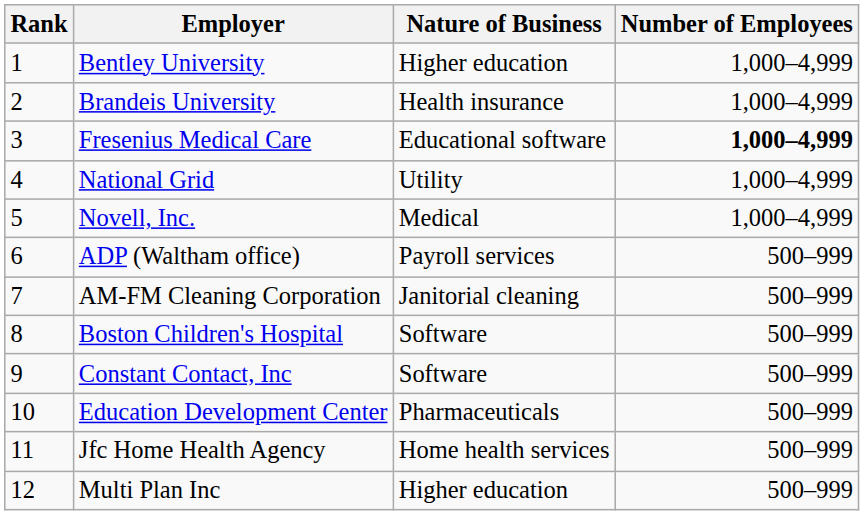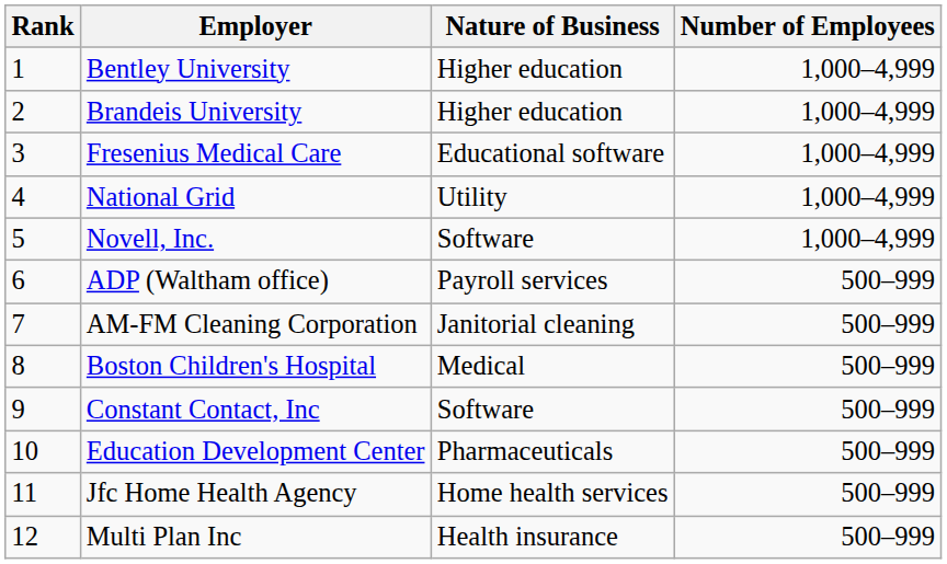 <table class="wikitable">
 <tr>
 <th>Rank</th>
 <th>Employer</th>
 <th>Nature of Business</th>
 <th>Number of Employees</th>
 </tr>
 <tr>
 <td>1</td>
 <td><a href='#'>Bentley University</a></td>
 <td>Higher education</td>
 <td align=right>1,000–4,999</td>
 </tr>
 <tr>
 <td>2</td>
 <td><a href='#'>Brandeis University</a></td>
-<td>Health insurance</td>
+<td>Higher education</td>
 <td align=right>1,000–4,999</td>
 </tr>
 <tr>
 <td>3</td>
 <td><a href='#'>Fresenius Medical Care</a></td>
 <td>Educational software</td>
-<td align=right><strong>1,000–4,999</strong></td>
+<td align=right>1,000–4,999</td>
 </tr>
 <tr>
 <td>4</td>
 <td><a href='#'>National Grid</a></td>
 <td>Utility</td>
 <td align=right>1,000–4,999</td>
 </tr>
 <tr>
 <td>5</td>
 <td><a href='#'>Novell, Inc.</a></td>
-<td>Medical</td>
+<td>Software</td>
 <td align=right>1,000–4,999</td>
 </tr>
 <tr>
 <td>6</td>
 <td><a href='#'>ADP</a> (Waltham office)</td>
 <td>Payroll services</td>
 <td align=right>500–999</td>
 </tr>
 <tr>
 <td>7</td>
 <td>AM-FM Cleaning Corporation</td>
 <td>Janitorial cleaning</td>
 <td align=right>500–999</td>
 </tr>
 <tr>
 <td>8</td>
 <td><a href='#'>Boston Children's Hospital</a></td>
-<td>Software</td>
+<td>Medical</td>
 <td align=right>500–999</td>
 </tr>
 <tr>
 <td>9</td>
 <td><a href='#'>Constant Contact, Inc</a></td>
 <td>Software</td>
 <td align=right>500–999</td>
 </tr>
 <tr>
 <td>10</td>
 <td><a href='#'>Education Development Center</a></td>
 <td>Pharmaceuticals</td>
 <td align=right>500–999</td>
 </tr>
 <tr>
 <td>11</td>
 <td>Jfc Home Health Agency</td>
 <td>Home health services</td>
 <td align=right>500–999</td>
 </tr>
 <tr>
 <td>12</td>
 <td>Multi Plan Inc</td>
-<td>Higher education</td>
+<td>Health insurance</td>
 <td align=right>500–999</td>
 </tr>
 </table>
